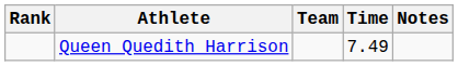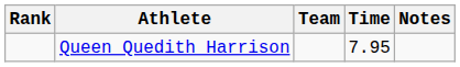 <table class="wikitable sortable">
 <tr>
 <th>Rank</th>
 <th>Athlete</th>
 <th>Team</th>
 <th>Time</th>
 <th>Notes</th>
 </tr>
 <tr>
 <td align=center></td>
 <td><a href='#'>Queen Quedith Harrison</a></td>
 <td></td>
-<td>7.49</td>
+<td>7.95</td>
 <td></td>
 </tr>
 </table>
